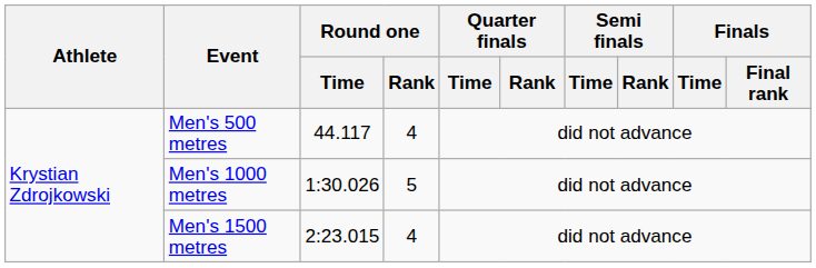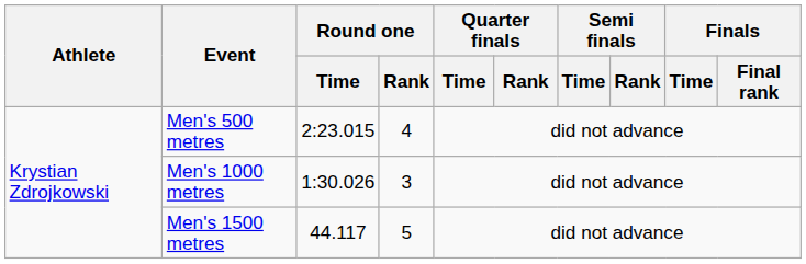 <table class="wikitable" style="font-size:90%">
 <tr>
 <th rowspan="2">Athlete</th>
 <th rowspan="2">Event</th>
 <th colspan="2">Round one</th>
 <th colspan="2">Quarter finals</th>
 <th colspan="2">Semi finals</th>
 <th colspan="2">Finals</th>
 </tr>
 <tr>
 <th>Time</th>
 <th>Rank</th>
 <th>Time</th>
 <th>Rank</th>
 <th>Time</th>
 <th>Rank</th>
 <th>Time</th>
 <th>Final rank</th>
 </tr>
 <tr>
 <td rowspan=3><a href='#'>Krystian Zdrojkowski</a></td>
 <td><a href='#'>Men's 500 metres</a></td>
-<td align="center">44.117</td>
+<td align="center">2:23.015</td>
 <td align="center">4</td>
 <td align="center" colspan="6">did not advance</td>
 </tr>
 <tr>
 <td><a href='#'>Men's 1000 metres</a></td>
 <td align="center">1:30.026</td>
-<td align="center">5</td>
+<td align="center">3</td>
 <td align="center" colspan="6">did not advance</td>
 </tr>
 <tr>
 <td><a href='#'>Men's 1500 metres</a></td>
-<td align="center">2:23.015</td>
-<td align="center">4</td>
+<td align="center">44.117</td>
+<td align="center">5</td>
 <td align="center" colspan="6">did not advance</td>
 </tr>
 </table>
